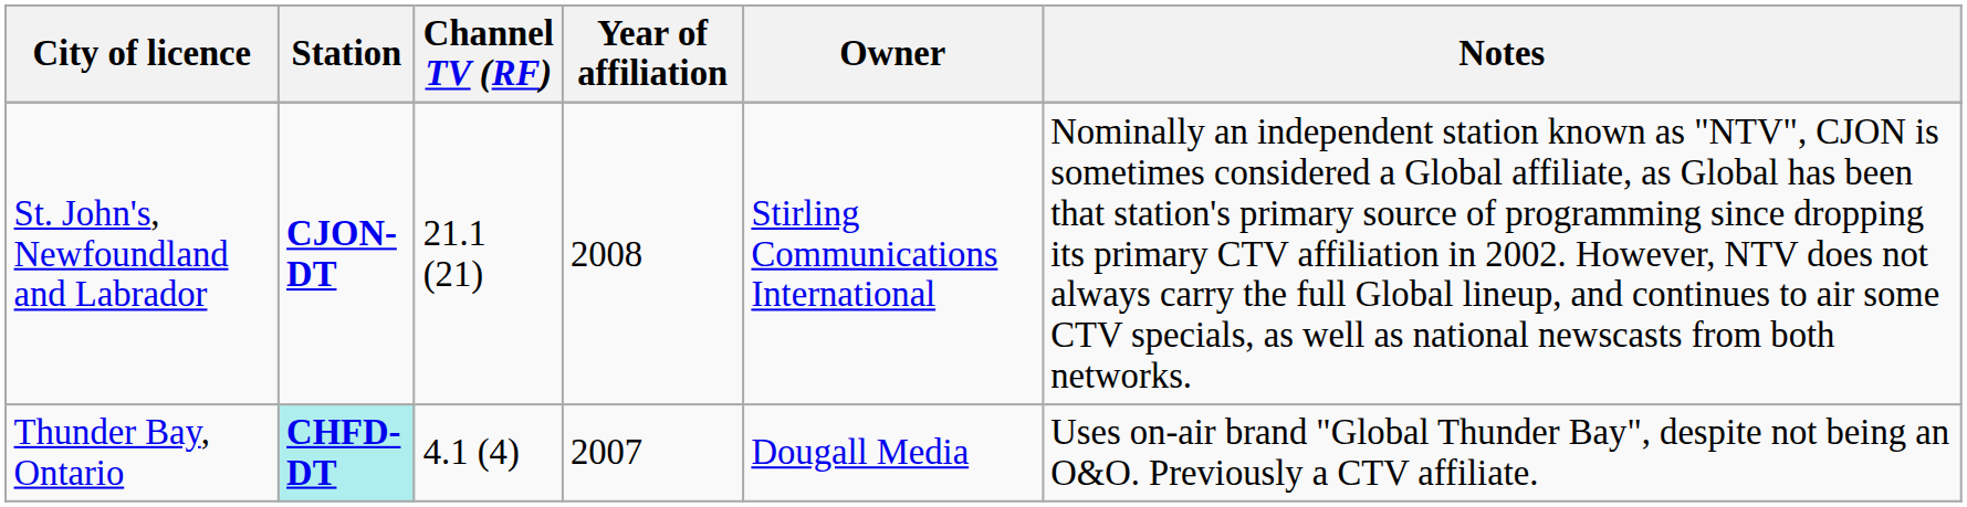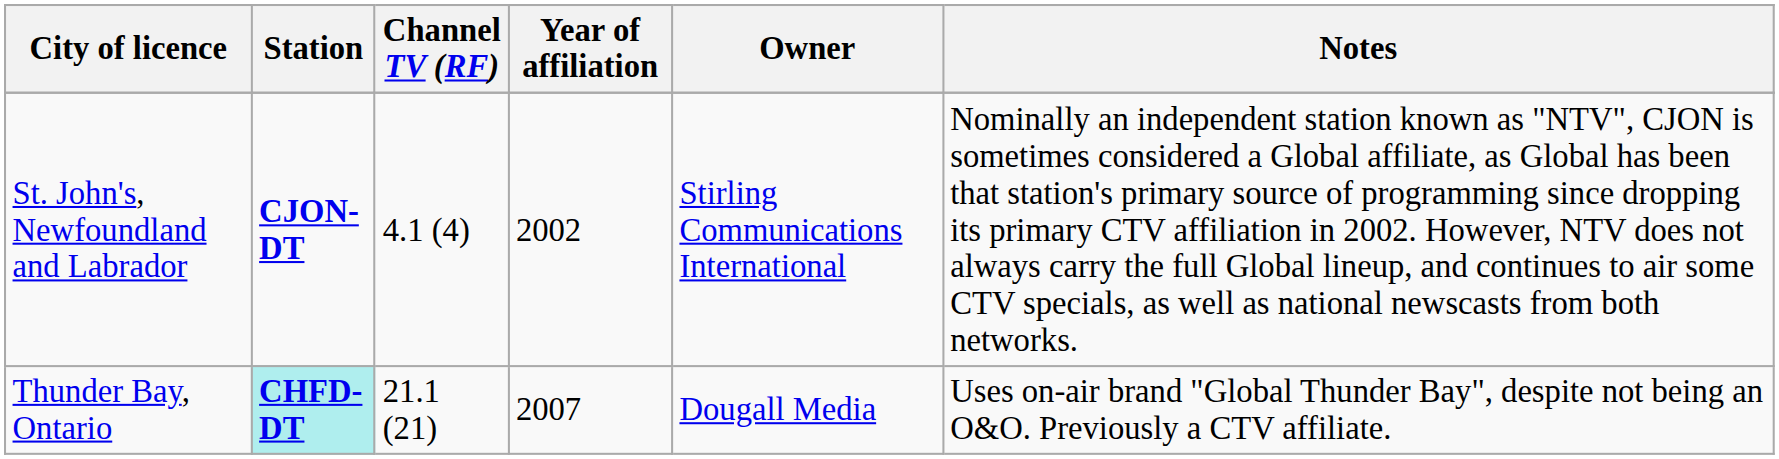 <table class="wikitable unsortable">
 <tr>
 <th>City of licence</th>
 <th>Station</th>
 <th>Channel<br><em><a href='#'>TV</a> (<a href='#'>RF</a>)</em></th>
 <th>Year of affiliation</th>
 <th>Owner</th>
 <th style="width:400px;">Notes</th>
 </tr>
 <tr style="vertical-align: top; text-align: left;">
 </tr>
 <tr>
 <td><a href='#'>St. John's</a>, <a href='#'>Newfoundland and Labrador</a></td>
 <td><strong><a href='#'>CJON-DT</a></strong><br></td>
-<td>21.1 (21)</td>
-<td>2008</td>
+<td>4.1 (4)</td>
+<td>2002</td>
 <td><a href='#'>Stirling Communications International</a></td>
 <td>Nominally an independent station known as "NTV", CJON is sometimes considered a Global affiliate, as Global has been that station's primary source of programming since dropping its primary CTV affiliation in 2002. However, NTV does not always carry the full Global lineup, and continues to air some CTV specials, as well as national newscasts from both networks.</td>
 </tr>
 <tr>
 <td><a href='#'>Thunder Bay</a>, <a href='#'>Ontario</a></td>
 <td style="background: paleturquoise;"><strong><a href='#'>CHFD-DT</a></strong></td>
-<td>4.1 (4)</td>
+<td>21.1 (21)</td>
 <td>2007</td>
 <td><a href='#'>Dougall Media</a></td>
 <td>Uses on-air brand "Global Thunder Bay", despite not being an O&O. Previously a CTV affiliate.</td>
 </tr>
 </table>
